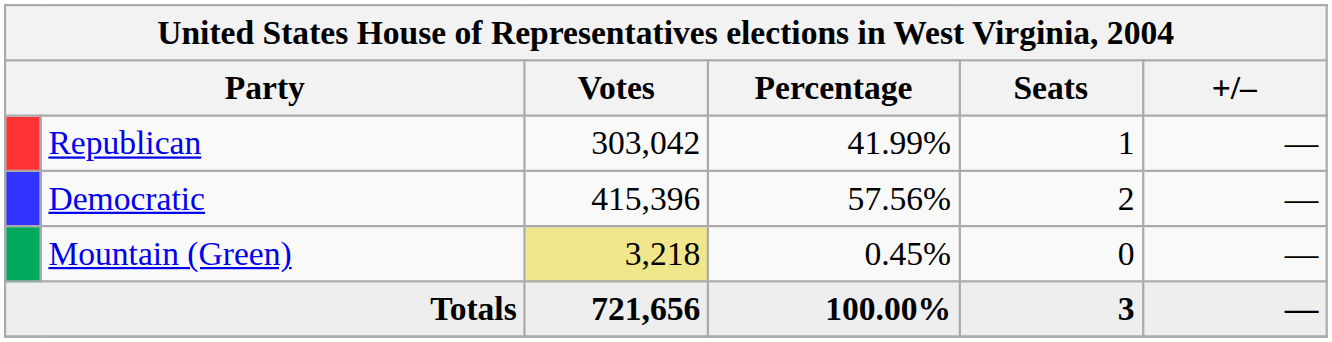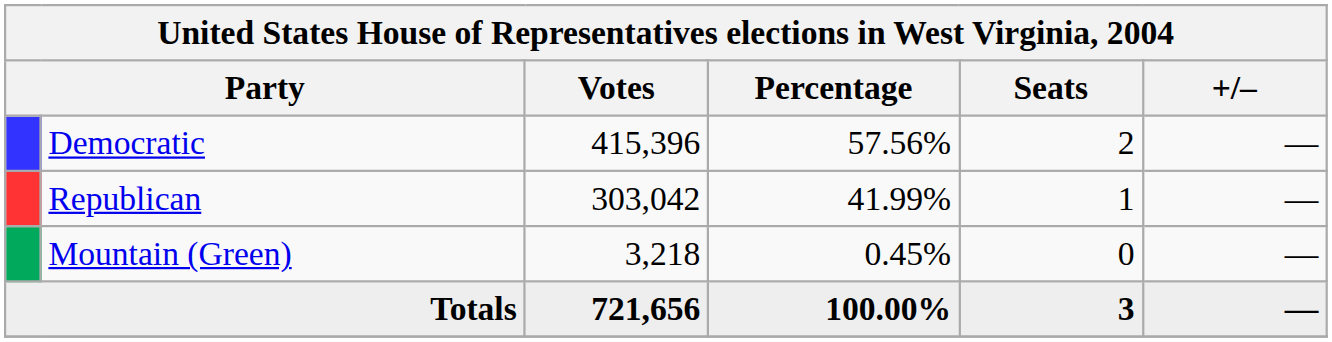 <table class="wikitable" style="font-size: 95%;">
 <tr>
 <th colspan="6">United States House of Representatives elections in West Virginia, 2004</th>
 </tr>
 <tr>
 <th colspan=2 style="width: 15em">Party</th>
 <th style="width: 5em">Votes</th>
 <th style="width: 7em">Percentage</th>
 <th style="width: 5em">Seats</th>
 <th style="width: 5em">+/–</th>
 </tr>
 <tr>
+<th style="background-color:#3333FF; width: 3px"></th>
+<td style="width: 130px"><a href='#'>Democratic</a></td>
+<td align="right">415,396</td>
+<td align="right">57.56%</td>
+<td align="right">2</td>
+<td align="right">—</td>
+</tr>
+<tr>
 <th style="background-color:#FF3333; width: 3px"></th>
 <td style="width: 130px"><a href='#'>Republican</a></td>
 <td align="right">303,042</td>
 <td align="right">41.99%</td>
 <td align="right">1</td>
 <td align="right">—</td>
 </tr>
 <tr>
-<th style="background-color:#3333FF; width: 3px"></th>
-<td style="width: 130px"><a href='#'>Democratic</a></td>
-<td align="right">415,396</td>
-<td align="right">57.56%</td>
-<td align="right">2</td>
-<td align="right">—</td>
-</tr>
-<tr>
 <th style="background-color:#00a95c; width: 3px"></th>
 <td style="width: 130px"><a href='#'>Mountain (Green)</a></td>
-<td align="right" style="background: khaki;">3,218</td>
+<td align="right">3,218</td>
 <td align="right">0.45%</td>
 <td align="right">0</td>
 <td align="right">—</td>
 </tr>
 <tr bgcolor="#EEEEEE">
 <td colspan="2" align="right"><strong>Totals</strong></td>
 <td align="right"><strong>721,656</strong></td>
 <td align="right"><strong>100.00%</strong></td>
 <td align="right"><strong>3</strong></td>
 <td align="right"><strong>—</strong></td>
 </tr>
 <tr bgcolor="#EEEEEE">
 </tr>
 </table>
